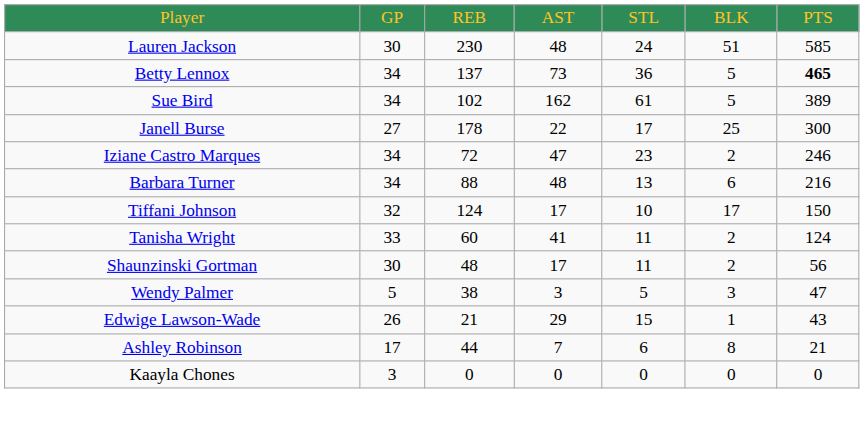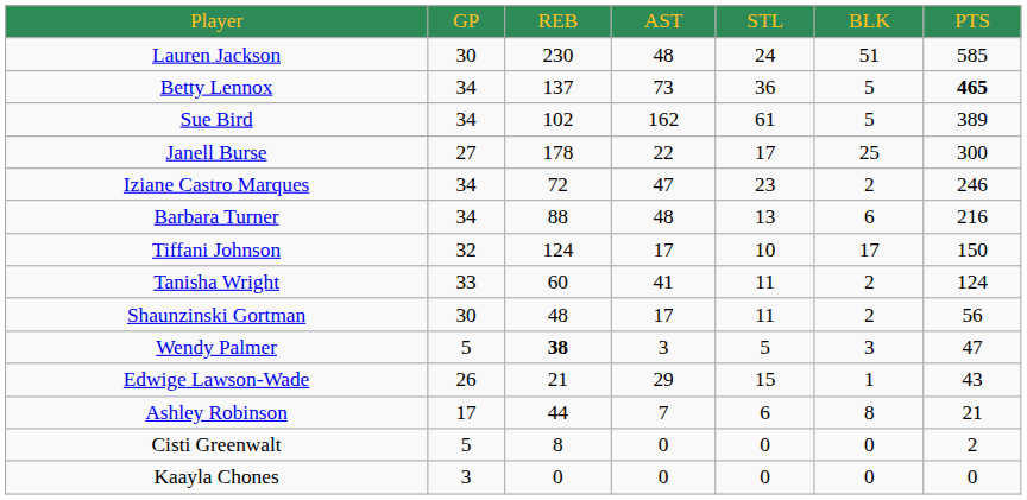 <table class="wikitable" width="50%">
 <tr align="center" style="background:#2e8b57; color:#ffc322;">
 <td>Player</td>
 <td>GP</td>
 <td>REB</td>
 <td>AST</td>
 <td>STL</td>
 <td>BLK</td>
 <td>PTS</td>
 </tr>
 <tr align="center">
 <td><a href='#'>Lauren Jackson</a></td>
 <td>30</td>
 <td>230</td>
 <td>48</td>
 <td>24</td>
 <td>51</td>
 <td>585</td>
 </tr>
 <tr align="center">
 <td><a href='#'>Betty Lennox</a></td>
 <td>34</td>
 <td>137</td>
 <td>73</td>
 <td>36</td>
 <td>5</td>
 <td><strong>465</strong></td>
 </tr>
 <tr align="center">
 <td><a href='#'>Sue Bird</a></td>
 <td>34</td>
 <td>102</td>
 <td>162</td>
 <td>61</td>
 <td>5</td>
 <td>389</td>
 </tr>
 <tr align="center">
 <td><a href='#'>Janell Burse</a></td>
 <td>27</td>
 <td>178</td>
 <td>22</td>
 <td>17</td>
 <td>25</td>
 <td>300</td>
 </tr>
 <tr align="center">
 <td><a href='#'>Iziane Castro Marques</a></td>
 <td>34</td>
 <td>72</td>
 <td>47</td>
 <td>23</td>
 <td>2</td>
 <td>246</td>
 </tr>
 <tr align="center">
 <td><a href='#'>Barbara Turner</a></td>
 <td>34</td>
 <td>88</td>
 <td>48</td>
 <td>13</td>
 <td>6</td>
 <td>216</td>
 </tr>
 <tr align="center">
 <td><a href='#'>Tiffani Johnson</a></td>
 <td>32</td>
 <td>124</td>
 <td>17</td>
 <td>10</td>
 <td>17</td>
 <td>150</td>
 </tr>
 <tr align="center">
 <td><a href='#'>Tanisha Wright</a></td>
 <td>33</td>
 <td>60</td>
 <td>41</td>
 <td>11</td>
 <td>2</td>
 <td>124</td>
 </tr>
 <tr align="center">
 <td><a href='#'>Shaunzinski Gortman</a></td>
 <td>30</td>
 <td>48</td>
 <td>17</td>
 <td>11</td>
 <td>2</td>
 <td>56</td>
 </tr>
 <tr align="center">
 <td><a href='#'>Wendy Palmer</a></td>
 <td>5</td>
-<td>38</td>
+<td><strong>38</strong></td>
 <td>3</td>
 <td>5</td>
 <td>3</td>
 <td>47</td>
 </tr>
 <tr align="center">
 <td><a href='#'>Edwige Lawson-Wade</a></td>
 <td>26</td>
 <td>21</td>
 <td>29</td>
 <td>15</td>
 <td>1</td>
 <td>43</td>
 </tr>
 <tr align="center">
 <td><a href='#'>Ashley Robinson</a></td>
 <td>17</td>
 <td>44</td>
 <td>7</td>
 <td>6</td>
 <td>8</td>
 <td>21</td>
 </tr>
 <tr align="center">
+<td>Cisti Greenwalt</td>
+<td>5</td>
+<td>8</td>
+<td>0</td>
+<td>0</td>
+<td>0</td>
+<td>2</td>
+</tr>
+<tr align="center">
 <td>Kaayla Chones</td>
 <td>3</td>
 <td>0</td>
 <td>0</td>
 <td>0</td>
 <td>0</td>
 <td>0</td>
 </tr>
 </table>
